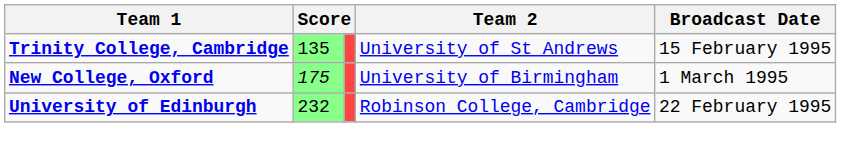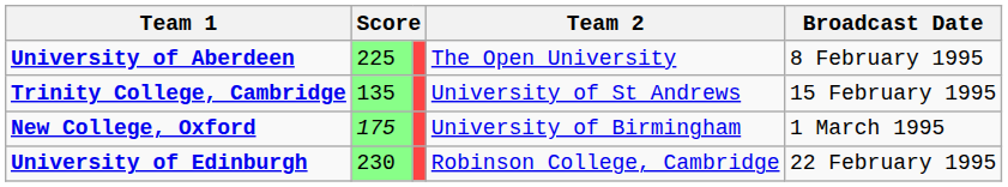 <table class="wikitable" border="1">
 <tr>
 <th>Team 1</th>
 <th colspan=2>Score</th>
 <th>Team 2</th>
 <th>Broadcast Date</th>
+</tr>
+<tr>
+<td><strong><a href='#'>University of Aberdeen</a></strong></td>
+<td style="background:#88ff88">225</td>
+<td style="background:#ff4444"></td>
+<td><a href='#'>The Open University</a></td>
+<td>8 February 1995</td>
 </tr>
 <tr>
 <td><strong><a href='#'>Trinity College, Cambridge</a></strong></td>
 <td style="background:#88ff88">135</td>
 <td style="background:#ff4444"></td>
 <td><a href='#'>University of St Andrews</a></td>
 <td>15 February 1995</td>
 </tr>
 <tr>
 <td><strong><a href='#'>New College, Oxford</a></strong></td>
 <td style="background:#88ff88"><em>175</em></td>
 <td style="background:#ff4444"></td>
 <td><a href='#'>University of Birmingham</a></td>
 <td>1 March 1995</td>
 </tr>
 <tr>
 <td><strong><a href='#'>University of Edinburgh</a></strong></td>
-<td style="background:#88ff88">232</td>
+<td style="background:#88ff88">230</td>
 <td style="background:#ff4444"></td>
 <td><a href='#'>Robinson College, Cambridge</a></td>
 <td>22 February 1995</td>
 </tr>
 </table>
